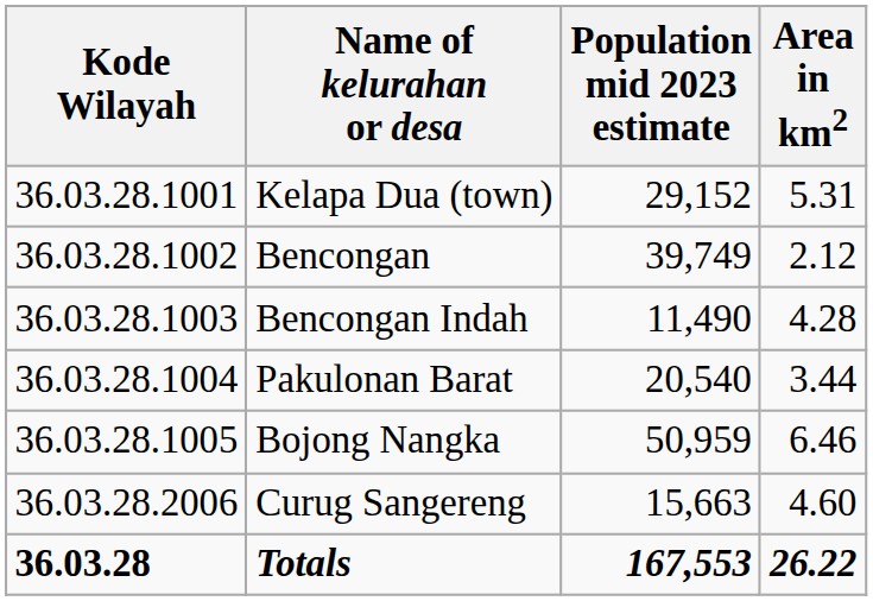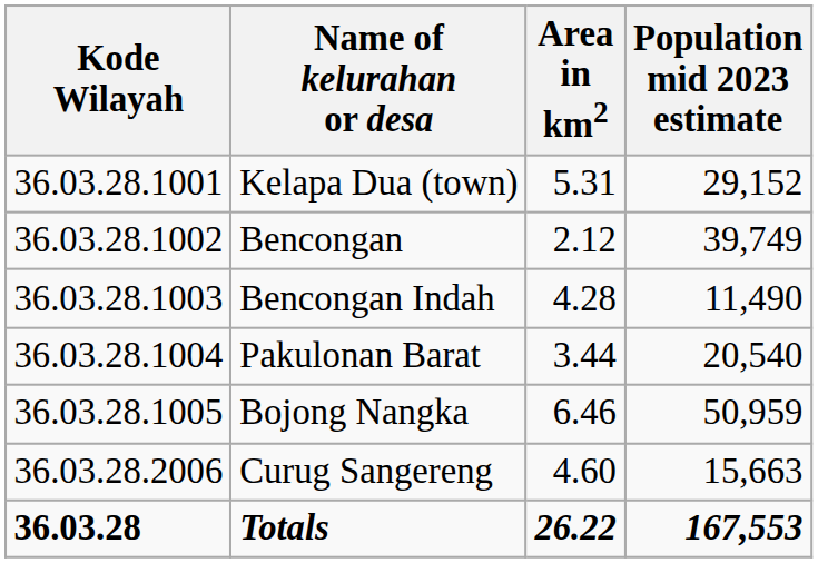 <table class="wikitable">
 <tr>
 <th>Kode <br>Wilayah</th>
 <th>Name of <br> <em>kelurahan</em><br> or <em>desa</em></th>
+<th>Area <br>in <br>km<sup>2</sup></th>
 <th>Population<br>mid 2023<br>estimate</th>
-<th>Area <br>in <br>km<sup>2</sup></th>
 </tr>
 <tr>
 <td>36.03.28.1001</td>
 <td>Kelapa Dua (town)</td>
+<td align="right">5.31</td>
 <td align="right">29,152</td>
-<td align="right">5.31</td>
 </tr>
 <tr>
 <td>36.03.28.1002</td>
 <td>Bencongan</td>
+<td align="right">2.12</td>
 <td align="right">39,749</td>
-<td align="right">2.12</td>
 </tr>
 <tr>
 <td>36.03.28.1003</td>
 <td>Bencongan Indah</td>
+<td align="right">4.28</td>
 <td align="right">11,490</td>
-<td align="right">4.28</td>
 </tr>
 <tr>
 <td>36.03.28.1004</td>
 <td>Pakulonan Barat</td>
+<td align="right">3.44</td>
 <td align="right">20,540</td>
-<td align="right">3.44</td>
 </tr>
 <tr>
 <td>36.03.28.1005</td>
 <td>Bojong Nangka</td>
+<td align="right">6.46</td>
 <td align="right">50,959</td>
-<td align="right">6.46</td>
 </tr>
 <tr>
 <td>36.03.28.2006</td>
 <td>Curug Sangereng</td>
+<td align="right">4.60</td>
 <td align="right">15,663</td>
-<td align="right">4.60</td>
 </tr>
 <tr>
 <td><strong>36.03.28</strong></td>
 <td><strong><em>Totals</em></strong></td>
+<td align="right"><strong><em>26.22</em></strong></td>
 <td align="right"><strong><em>167,553</em></strong></td>
-<td align="right"><strong><em>26.22</em></strong></td>
 </tr>
 </table>
